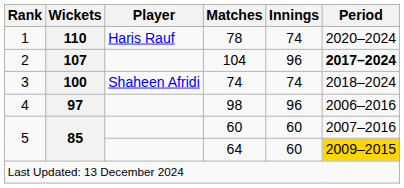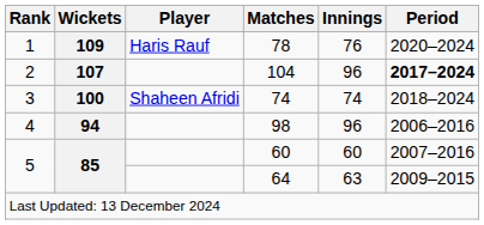 <table class="wikitable plainrowheaders sortable">
 <tr>
 <th scope=col>Rank</th>
 <th scope=col>Wickets</th>
 <th scope=col>Player</th>
 <th scope=col>Matches</th>
 <th scope=col>Innings</th>
 <th scope=col>Period</th>
 </tr>
 <tr>
 <td align=center>1</td>
-<th scope=row style=text-align:center;>110</th>
+<th scope=row style=text-align:center;>109</th>
 <td><a href='#'>Haris Rauf</a></td>
 <td align=center>78</td>
-<td align="center">74</td>
+<td align="center">76</td>
 <td>2020–2024</td>
 </tr>
 <tr>
 <td align=center>2</td>
 <th scope=row style=text-align:center;>107</th>
 <td></td>
 <td align=center>104</td>
 <td align=center>96</td>
 <td><strong>2017–2024</strong></td>
 </tr>
 <tr>
 <td align=center>3</td>
 <th scope=row style=text-align:center;>100</th>
 <td><a href='#'>Shaheen Afridi</a></td>
 <td align=center>74</td>
 <td align="center">74</td>
 <td>2018–2024</td>
 </tr>
 <tr>
 <td align=center>4</td>
-<th scope=row style=text-align:center;>97</th>
+<th scope=row style=text-align:center;>94</th>
 <td></td>
 <td align=center>98</td>
 <td align=center>96</td>
 <td>2006–2016</td>
 </tr>
 <tr>
 <td align=center rowspan=2>5</td>
 <th scope=row style=text-align:center; rowspan=2>85</th>
 <td></td>
 <td align=center>60</td>
 <td align=center>60</td>
 <td>2007–2016</td>
 </tr>
 <tr>
 <td></td>
 <td align=center>64</td>
-<td align=center>60</td>
-<td style="background: gold;">2009–2015</td>
+<td align=center>63</td>
+<td>2009–2015</td>
 </tr>
 <tr class=sortbottom>
 <td colspan=8><small>Last Updated: 13 December 2024</small></td>
 </tr>
 </table>
